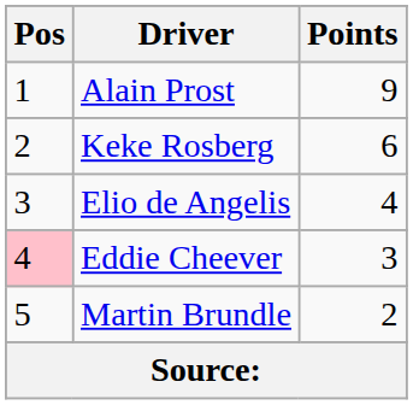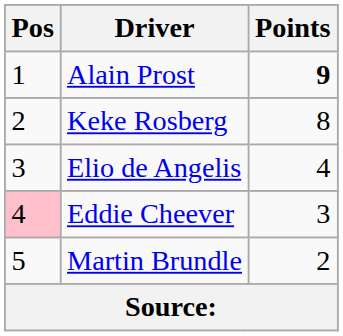 <table class="wikitable" style="font-size: 95%;">
 <tr>
 <th>Pos</th>
 <th>Driver</th>
 <th>Points</th>
 </tr>
 <tr>
 <td>1</td>
 <td> <a href='#'>Alain Prost</a></td>
-<td align="right">9</td>
+<td align="right"><strong>9</strong></td>
 </tr>
 <tr>
 <td>2</td>
 <td> <a href='#'>Keke Rosberg</a></td>
-<td align="right">6</td>
+<td align="right">8</td>
 </tr>
 <tr>
 <td>3</td>
 <td> <a href='#'>Elio de Angelis</a></td>
 <td align="right">4</td>
 </tr>
 <tr>
 <td style="background: pink;">4</td>
 <td> <a href='#'>Eddie Cheever</a></td>
 <td align="right">3</td>
 </tr>
 <tr>
 <td>5</td>
 <td> <a href='#'>Martin Brundle</a></td>
 <td align="right">2</td>
 </tr>
 <tr>
 <th colspan=4>Source: </th>
 </tr>
 </table>
